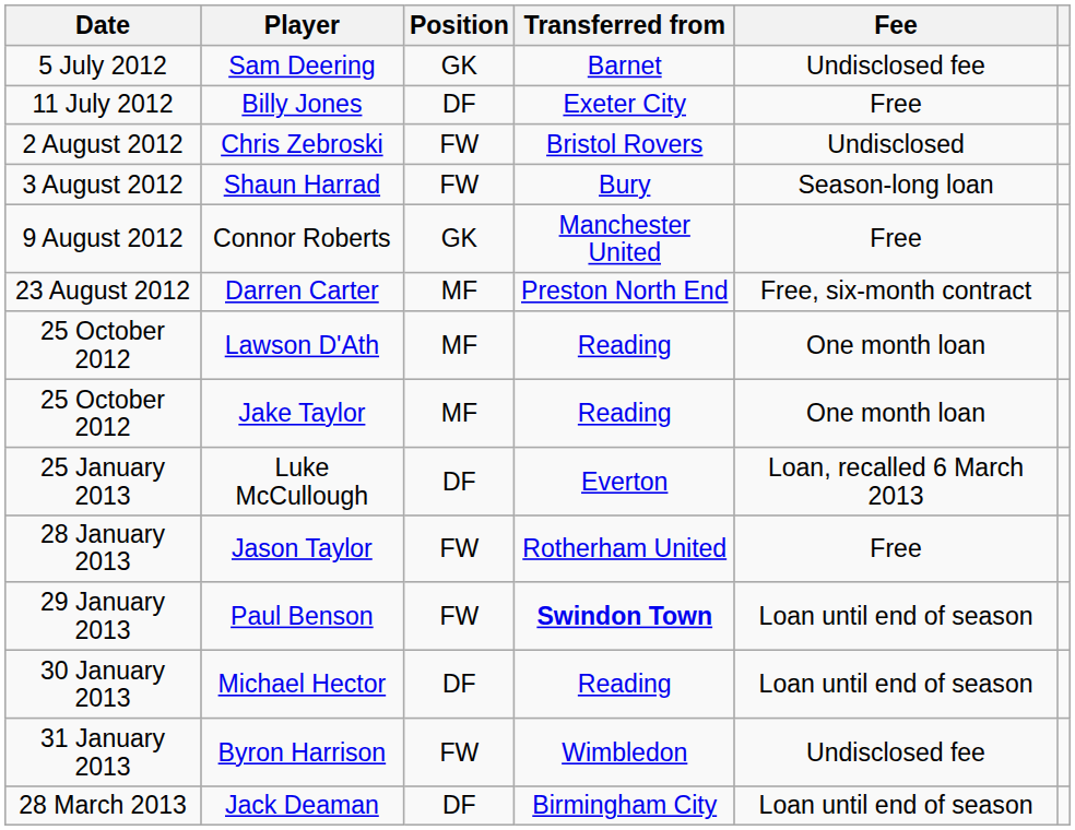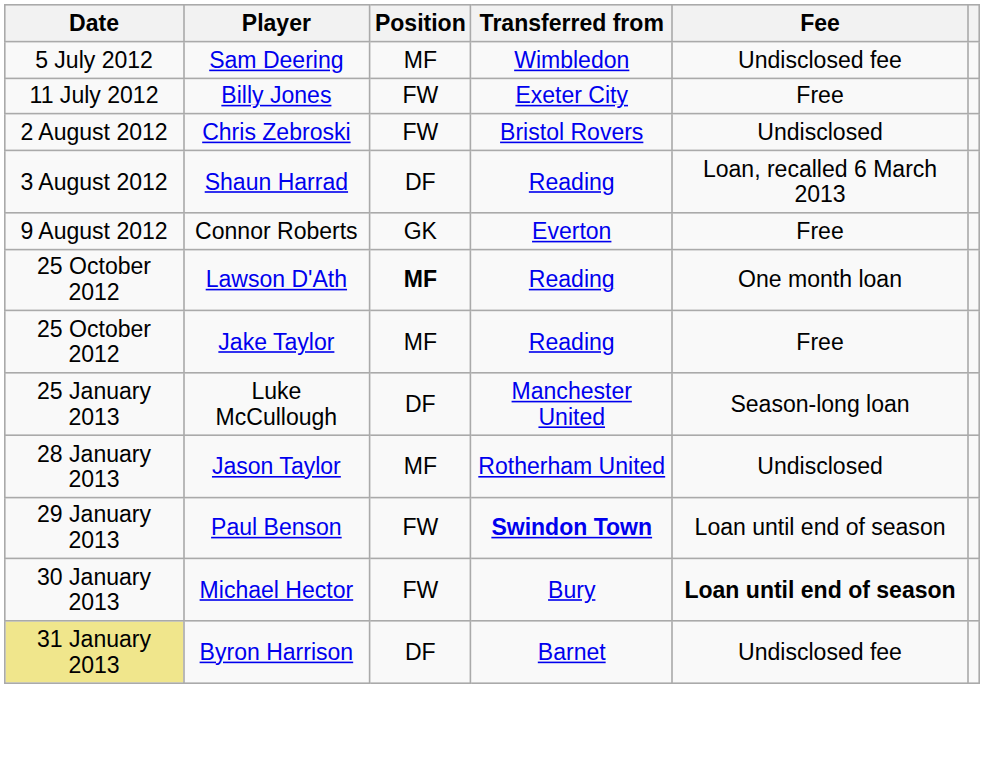 <table class="wikitable" style="text-align: center; font-size:90%">
 <tr>
 <th>Date</th>
 <th>Player</th>
 <th>Position</th>
 <th>Transferred from</th>
 <th>Fee</th>
 <th></th>
 </tr>
 <tr>
 <td>5 July 2012</td>
 <td> <a href='#'>Sam Deering</a></td>
-<td>GK</td>
-<td><a href='#'>Barnet</a></td>
+<td>MF</td>
+<td><a href='#'>Wimbledon</a></td>
 <td>Undisclosed fee</td>
 <td></td>
 </tr>
 <tr>
 <td>11 July 2012</td>
 <td> <a href='#'>Billy Jones</a></td>
-<td>DF</td>
+<td>FW</td>
 <td><a href='#'>Exeter City</a></td>
 <td>Free</td>
 <td></td>
 </tr>
 <tr>
 <td>2 August 2012</td>
 <td> <a href='#'>Chris Zebroski</a></td>
 <td>FW</td>
 <td><a href='#'>Bristol Rovers</a></td>
 <td>Undisclosed</td>
 <td></td>
 </tr>
 <tr>
 <td>3 August 2012</td>
 <td> <a href='#'>Shaun Harrad</a></td>
-<td>FW</td>
-<td><a href='#'>Bury</a></td>
-<td>Season-long loan</td>
+<td>DF</td>
+<td><a href='#'>Reading</a></td>
+<td>Loan, recalled 6 March 2013</td>
 <td></td>
 </tr>
 <tr>
 <td>9 August 2012</td>
 <td> Connor Roberts</td>
 <td>GK</td>
-<td><a href='#'>Manchester United</a></td>
+<td><a href='#'>Everton</a></td>
 <td>Free</td>
-<td></td>
-</tr>
-<tr>
-<td>23 August 2012</td>
-<td> <a href='#'>Darren Carter</a></td>
-<td>MF</td>
-<td><a href='#'>Preston North End</a></td>
-<td>Free, six-month contract</td>
 <td></td>
 </tr>
 <tr>
 <td>25 October 2012</td>
 <td> <a href='#'>Lawson D'Ath</a></td>
-<td>MF</td>
+<td><strong>MF</strong></td>
 <td><a href='#'>Reading</a></td>
 <td>One month loan</td>
 <td></td>
 </tr>
 <tr>
 <td>25 October 2012</td>
 <td> <a href='#'>Jake Taylor</a></td>
 <td>MF</td>
 <td><a href='#'>Reading</a></td>
-<td>One month loan</td>
+<td>Free</td>
 <td></td>
 </tr>
 <tr>
 <td>25 January 2013</td>
 <td> Luke McCullough</td>
 <td>DF</td>
-<td><a href='#'>Everton</a></td>
-<td>Loan, recalled 6 March 2013</td>
+<td><a href='#'>Manchester United</a></td>
+<td>Season-long loan</td>
 <td></td>
 </tr>
 <tr>
 <td>28 January 2013</td>
 <td> <a href='#'>Jason Taylor</a></td>
-<td>FW</td>
+<td>MF</td>
 <td><a href='#'>Rotherham United</a></td>
-<td>Free</td>
+<td>Undisclosed</td>
 <td></td>
 </tr>
 <tr>
 <td>29 January 2013</td>
 <td> <a href='#'>Paul Benson</a></td>
 <td>FW</td>
 <td><strong><a href='#'>Swindon Town</a></strong></td>
 <td>Loan until end of season</td>
 <td></td>
 </tr>
 <tr>
 <td>30 January 2013</td>
 <td> <a href='#'>Michael Hector</a></td>
-<td>DF</td>
-<td><a href='#'>Reading</a></td>
-<td>Loan until end of season</td>
+<td>FW</td>
+<td><a href='#'>Bury</a></td>
+<td><strong>Loan until end of season</strong></td>
 <td></td>
 </tr>
 <tr>
-<td>31 January 2013</td>
+<td style="background: khaki;">31 January 2013</td>
 <td> <a href='#'>Byron Harrison</a></td>
-<td>FW</td>
-<td><a href='#'>Wimbledon</a></td>
+<td>DF</td>
+<td><a href='#'>Barnet</a></td>
 <td>Undisclosed fee</td>
 <td></td>
 </tr>
-<tr>
-<td>28 March 2013</td>
-<td> <a href='#'>Jack Deaman</a></td>
-<td>DF</td>
-<td><a href='#'>Birmingham City</a></td>
-<td>Loan until end of season</td>
-<td></td>
-</tr>
 </table>
